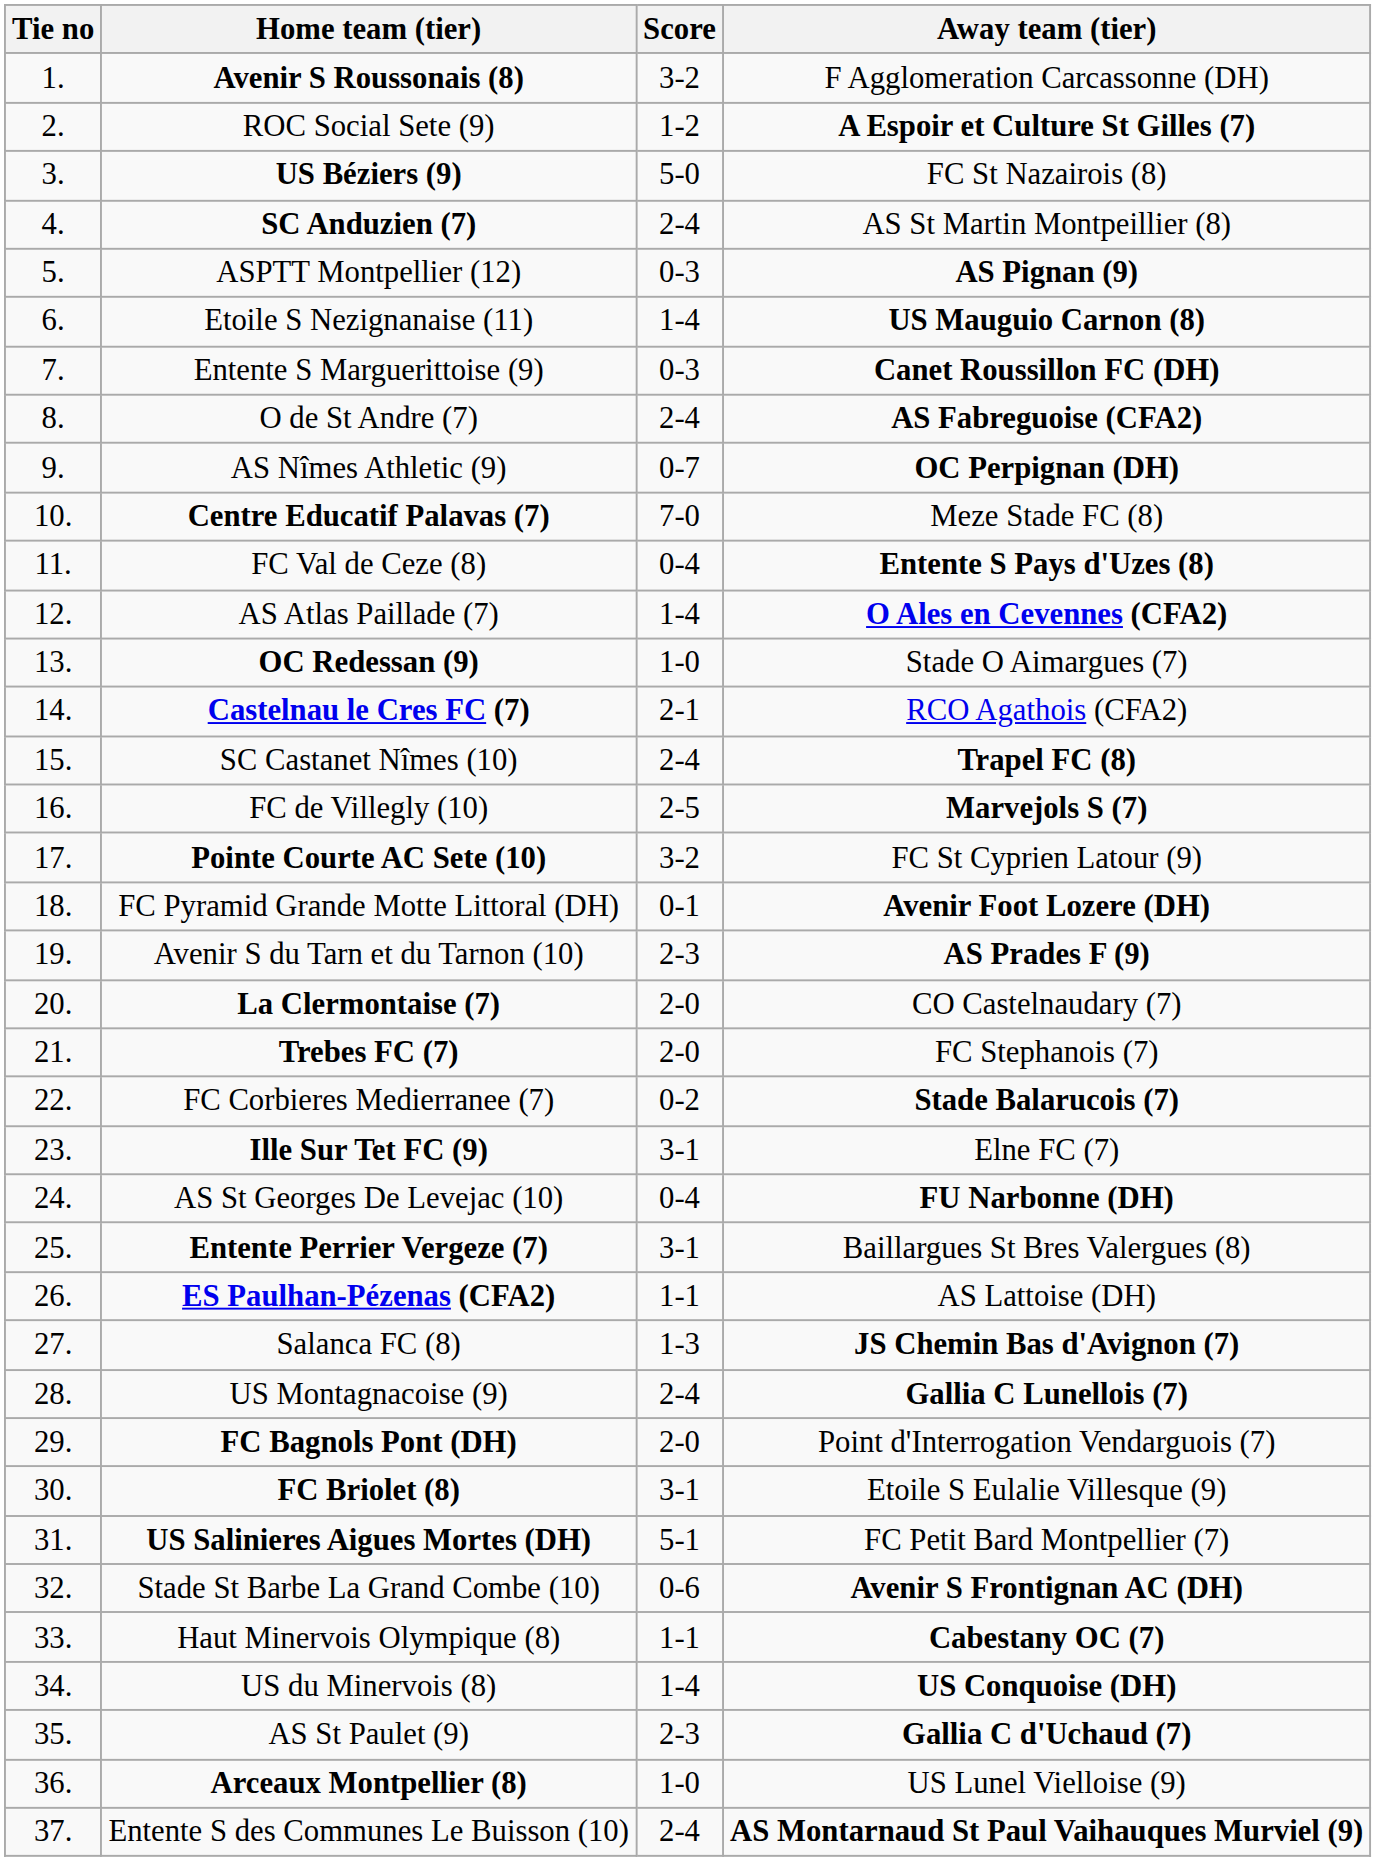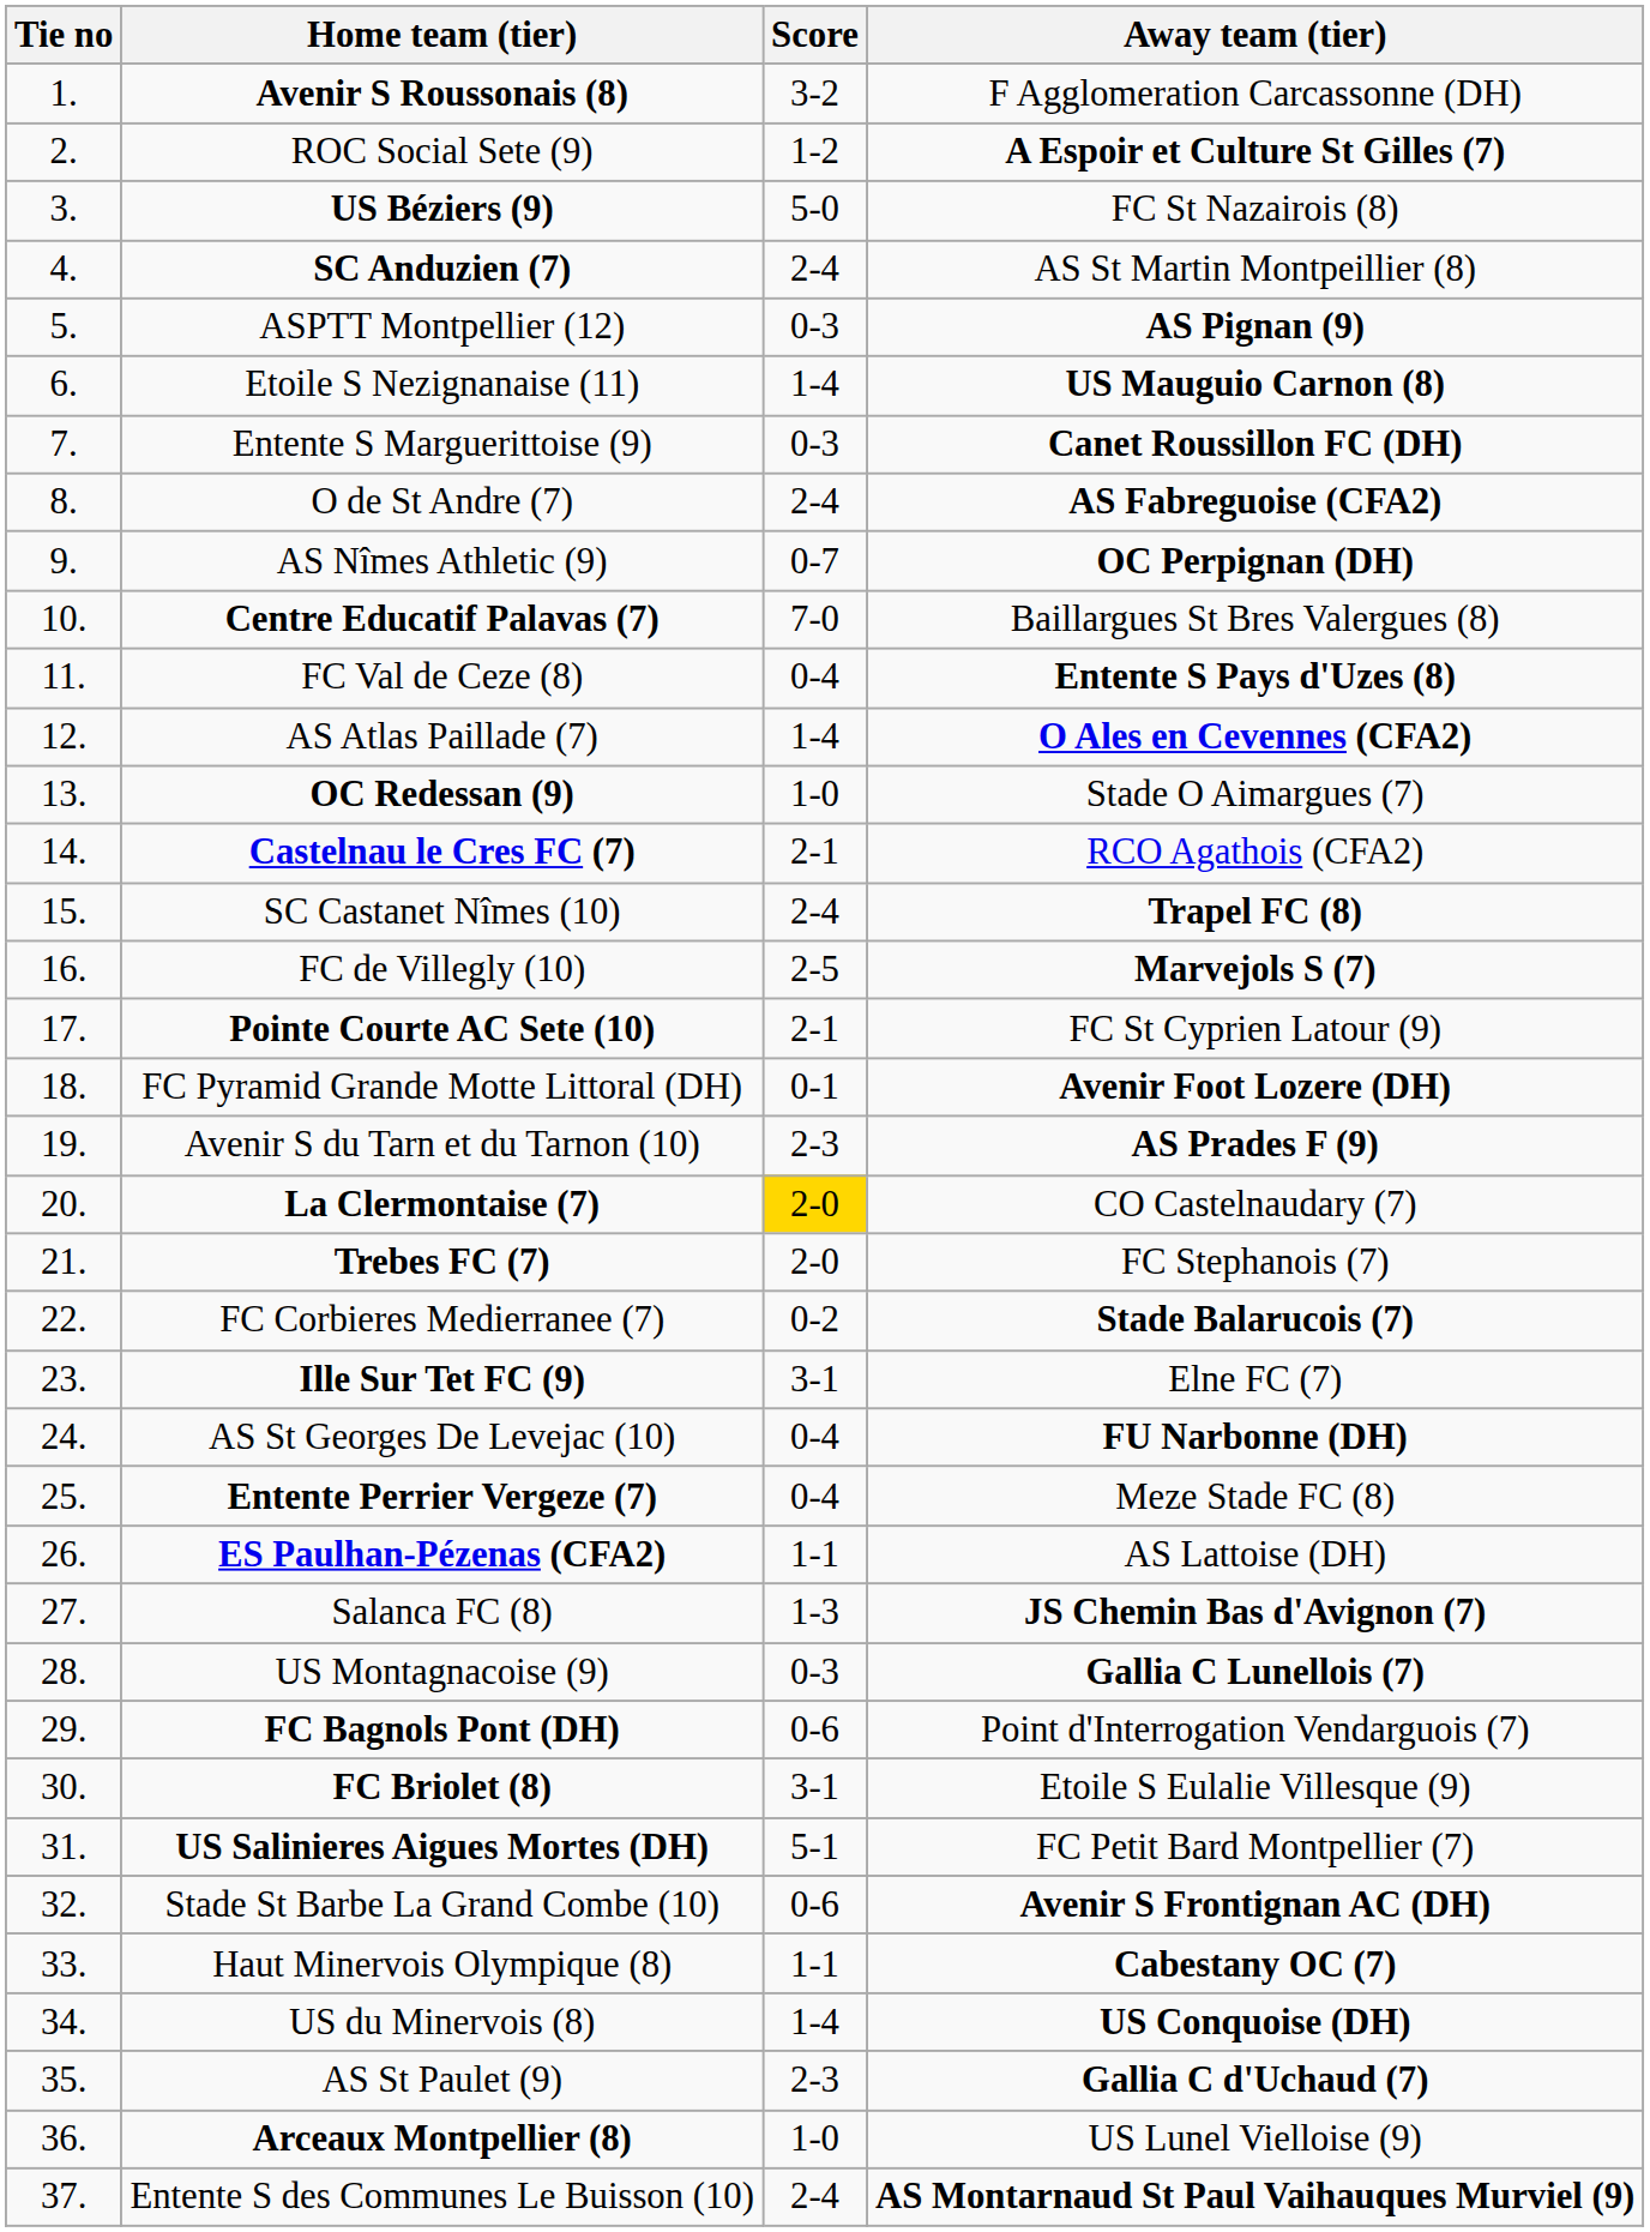 <table class="wikitable" style="text-align: center">
 <tr>
 <th>Tie no</th>
 <th>Home team (tier)</th>
 <th>Score</th>
 <th>Away team (tier)</th>
 </tr>
 <tr>
 <td>1.</td>
 <td><strong>Avenir S Roussonais (8)</strong></td>
 <td>3-2</td>
 <td>F Agglomeration Carcassonne (DH)</td>
 </tr>
 <tr>
 <td>2.</td>
 <td>ROC Social Sete (9)</td>
 <td>1-2</td>
 <td><strong>A Espoir et Culture St Gilles (7)</strong></td>
 </tr>
 <tr>
 <td>3.</td>
 <td><strong>US Béziers (9)</strong></td>
 <td>5-0</td>
 <td>FC St Nazairois (8)</td>
 </tr>
 <tr>
 <td>4.</td>
 <td><strong>SC Anduzien (7)</strong></td>
 <td>2-4</td>
 <td>AS St Martin Montpeillier (8)</td>
 </tr>
 <tr>
 <td>5.</td>
 <td>ASPTT Montpellier (12)</td>
 <td>0-3</td>
 <td><strong>AS Pignan (9)</strong></td>
 </tr>
 <tr>
 <td>6.</td>
 <td>Etoile S Nezignanaise (11)</td>
 <td>1-4</td>
 <td><strong>US Mauguio Carnon (8)</strong></td>
 </tr>
 <tr>
 <td>7.</td>
 <td>Entente S Marguerittoise (9)</td>
 <td>0-3</td>
 <td><strong>Canet Roussillon FC (DH)</strong></td>
 </tr>
 <tr>
 <td>8.</td>
 <td>O de St Andre (7)</td>
 <td>2-4</td>
 <td><strong>AS Fabreguoise (CFA2)</strong></td>
 </tr>
 <tr>
 <td>9.</td>
 <td>AS Nîmes Athletic (9)</td>
 <td>0-7</td>
 <td><strong>OC Perpignan (DH)</strong></td>
 </tr>
 <tr>
 <td>10.</td>
 <td><strong>Centre Educatif Palavas (7)</strong></td>
 <td>7-0</td>
-<td>Meze Stade FC (8)</td>
+<td>Baillargues St Bres Valergues (8)</td>
 </tr>
 <tr>
 <td>11.</td>
 <td>FC Val de Ceze (8)</td>
 <td>0-4</td>
 <td><strong>Entente S Pays d'Uzes (8)</strong></td>
 </tr>
 <tr>
 <td>12.</td>
 <td>AS Atlas Paillade (7)</td>
 <td>1-4</td>
 <td><strong><a href='#'>O Ales en Cevennes</a> (CFA2)</strong></td>
 </tr>
 <tr>
 <td>13.</td>
 <td><strong>OC Redessan (9)</strong></td>
 <td>1-0</td>
 <td>Stade O Aimargues (7)</td>
 </tr>
 <tr>
 <td>14.</td>
 <td><strong><a href='#'>Castelnau le Cres FC</a> (7)</strong></td>
 <td>2-1</td>
 <td><a href='#'>RCO Agathois</a> (CFA2)</td>
 </tr>
 <tr>
 <td>15.</td>
 <td>SC Castanet Nîmes (10)</td>
 <td>2-4</td>
 <td><strong>Trapel FC (8)</strong></td>
 </tr>
 <tr>
 <td>16.</td>
 <td>FC de Villegly (10)</td>
 <td>2-5</td>
 <td><strong>Marvejols S (7)</strong></td>
 </tr>
 <tr>
 <td>17.</td>
 <td><strong>Pointe Courte AC Sete (10)</strong></td>
-<td>3-2</td>
+<td>2-1 </td>
 <td>FC St Cyprien Latour (9)</td>
 </tr>
 <tr>
 <td>18.</td>
 <td>FC Pyramid Grande Motte Littoral (DH)</td>
 <td>0-1</td>
 <td><strong>Avenir Foot Lozere (DH)</strong></td>
 </tr>
 <tr>
 <td>19.</td>
 <td>Avenir S du Tarn et du Tarnon (10)</td>
 <td>2-3</td>
 <td><strong>AS Prades F (9)</strong></td>
 </tr>
 <tr>
 <td>20.</td>
 <td><strong>La Clermontaise (7)</strong></td>
-<td>2-0</td>
+<td style="background: gold;">2-0</td>
 <td>CO Castelnaudary (7)</td>
 </tr>
 <tr>
 <td>21.</td>
 <td><strong>Trebes FC (7)</strong></td>
 <td>2-0</td>
 <td>FC Stephanois (7)</td>
 </tr>
 <tr>
 <td>22.</td>
 <td>FC Corbieres Medierranee (7)</td>
 <td>0-2</td>
 <td><strong>Stade Balarucois (7)</strong></td>
 </tr>
 <tr>
 <td>23.</td>
 <td><strong>Ille Sur Tet FC (9)</strong></td>
 <td>3-1</td>
 <td>Elne FC (7)</td>
 </tr>
 <tr>
 <td>24.</td>
 <td>AS St Georges De Levejac (10)</td>
 <td>0-4</td>
 <td><strong>FU Narbonne (DH)</strong></td>
 </tr>
 <tr>
 <td>25.</td>
 <td><strong>Entente Perrier Vergeze (7)</strong></td>
-<td>3-1</td>
-<td>Baillargues St Bres Valergues (8)</td>
+<td>0-4</td>
+<td>Meze Stade FC (8)</td>
 </tr>
 <tr>
 <td>26.</td>
 <td><strong><a href='#'>ES Paulhan-Pézenas</a> (CFA2)</strong></td>
 <td>1-1 </td>
 <td>AS Lattoise (DH)</td>
 </tr>
 <tr>
 <td>27.</td>
 <td>Salanca FC (8)</td>
 <td>1-3</td>
 <td><strong>JS Chemin Bas d'Avignon (7)</strong></td>
 </tr>
 <tr>
 <td>28.</td>
 <td>US Montagnacoise (9)</td>
-<td>2-4</td>
+<td>0-3</td>
 <td><strong>Gallia C Lunellois (7)</strong></td>
 </tr>
 <tr>
 <td>29.</td>
 <td><strong>FC Bagnols Pont (DH)</strong></td>
-<td>2-0</td>
+<td>0-6</td>
 <td>Point d'Interrogation Vendarguois (7)</td>
 </tr>
 <tr>
 <td>30.</td>
 <td><strong>FC Briolet (8)</strong></td>
 <td>3-1</td>
 <td>Etoile S Eulalie Villesque (9)</td>
 </tr>
 <tr>
 <td>31.</td>
 <td><strong>US Salinieres Aigues Mortes (DH)</strong></td>
 <td>5-1</td>
 <td>FC Petit Bard Montpellier (7)</td>
 </tr>
 <tr>
 <td>32.</td>
 <td>Stade St Barbe La Grand Combe (10)</td>
 <td>0-6</td>
 <td><strong>Avenir S Frontignan AC (DH)</strong></td>
 </tr>
 <tr>
 <td>33.</td>
 <td>Haut Minervois Olympique (8)</td>
 <td>1-1 </td>
 <td><strong>Cabestany OC (7)</strong></td>
 </tr>
 <tr>
 <td>34.</td>
 <td>US du Minervois (8)</td>
 <td>1-4</td>
 <td><strong>US Conquoise (DH)</strong></td>
 </tr>
 <tr>
 <td>35.</td>
 <td>AS St Paulet (9)</td>
 <td>2-3 </td>
 <td><strong>Gallia C d'Uchaud (7)</strong></td>
 </tr>
 <tr>
 <td>36.</td>
 <td><strong>Arceaux Montpellier (8)</strong></td>
 <td>1-0</td>
 <td>US Lunel Vielloise (9)</td>
 </tr>
 <tr>
 <td>37.</td>
 <td>Entente S des Communes Le Buisson (10)</td>
 <td>2-4</td>
 <td><strong>AS Montarnaud St Paul Vaihauques Murviel (9)</strong></td>
 </tr>
 </table>
